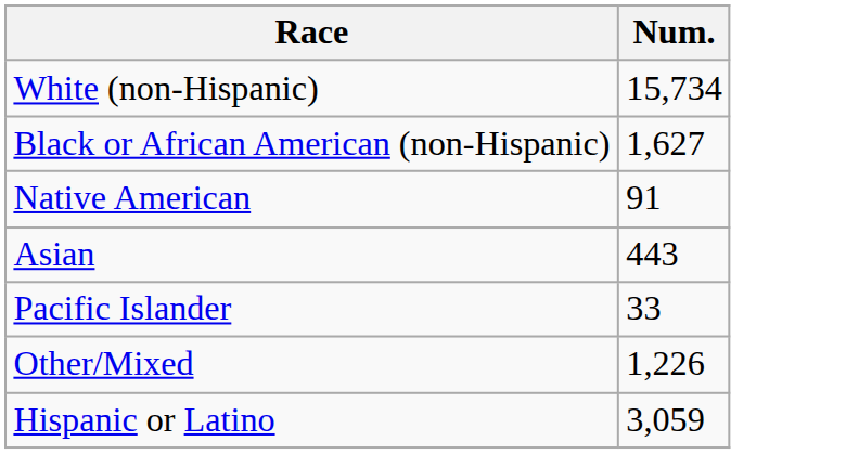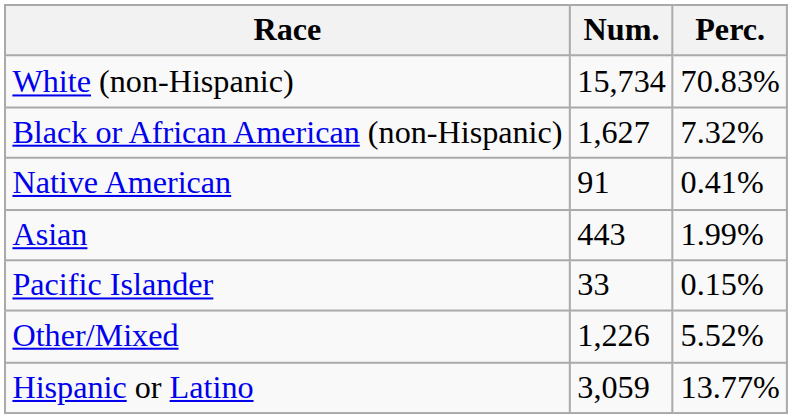 <table class="wikitable">
 <tr>
 <th>Race</th>
 <th>Num.</th>
+<th>Perc.</th>
 </tr>
 <tr>
 <td><a href='#'>White</a> (non-Hispanic)</td>
 <td>15,734</td>
+<td>70.83%</td>
 </tr>
 <tr>
 <td><a href='#'>Black or African American</a> (non-Hispanic)</td>
 <td>1,627</td>
+<td>7.32%</td>
 </tr>
 <tr>
 <td><a href='#'>Native American</a></td>
 <td>91</td>
+<td>0.41%</td>
 </tr>
 <tr>
 <td><a href='#'>Asian</a></td>
 <td>443</td>
+<td>1.99%</td>
 </tr>
 <tr>
 <td><a href='#'>Pacific Islander</a></td>
 <td>33</td>
+<td>0.15%</td>
 </tr>
 <tr>
 <td><a href='#'>Other/Mixed</a></td>
 <td>1,226</td>
+<td>5.52%</td>
 </tr>
 <tr>
 <td><a href='#'>Hispanic</a> or <a href='#'>Latino</a></td>
 <td>3,059</td>
+<td>13.77%</td>
 </tr>
 </table>
